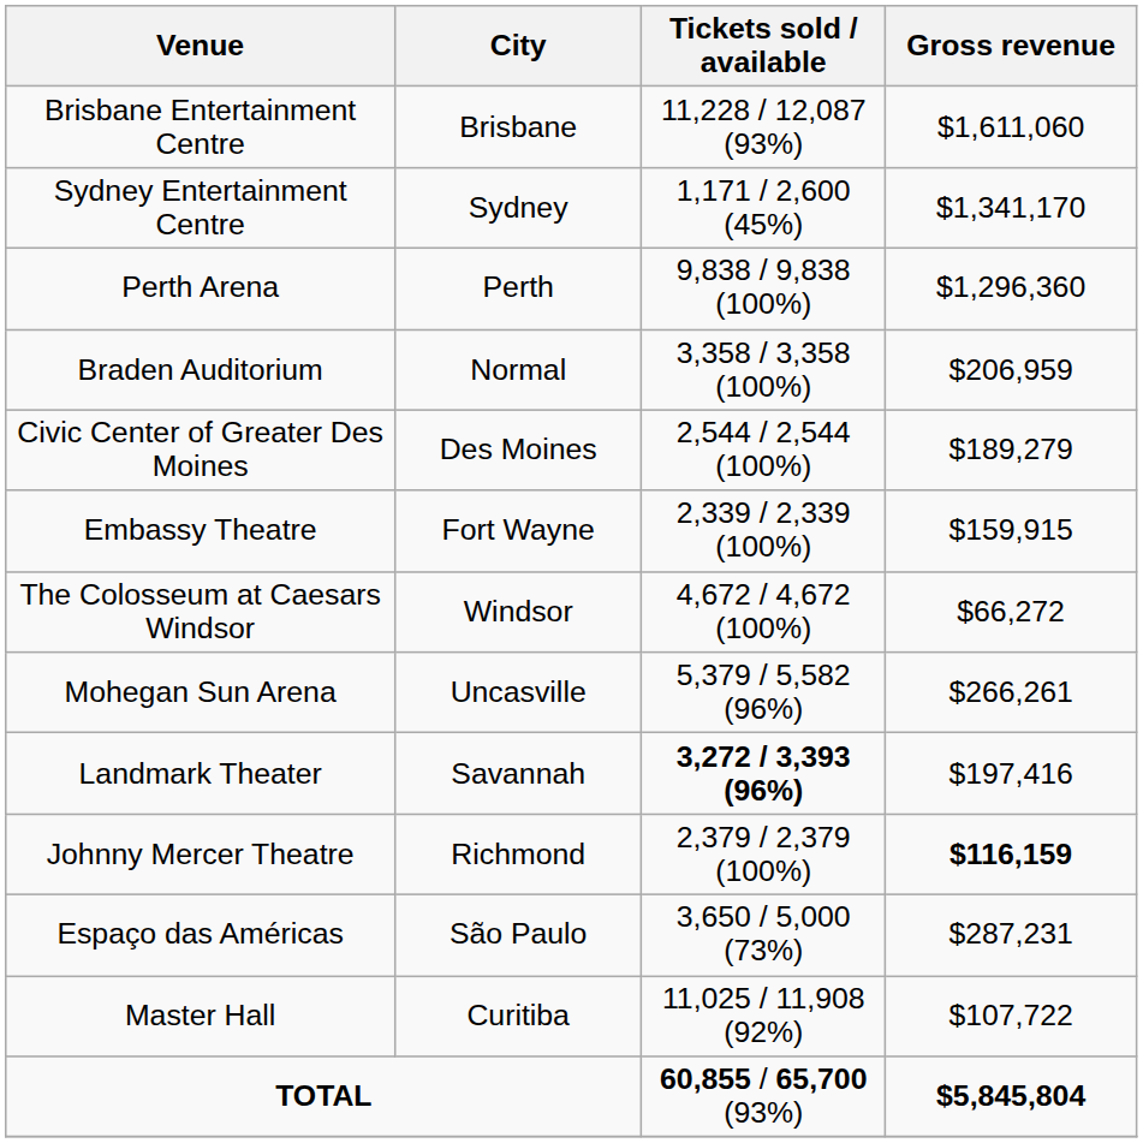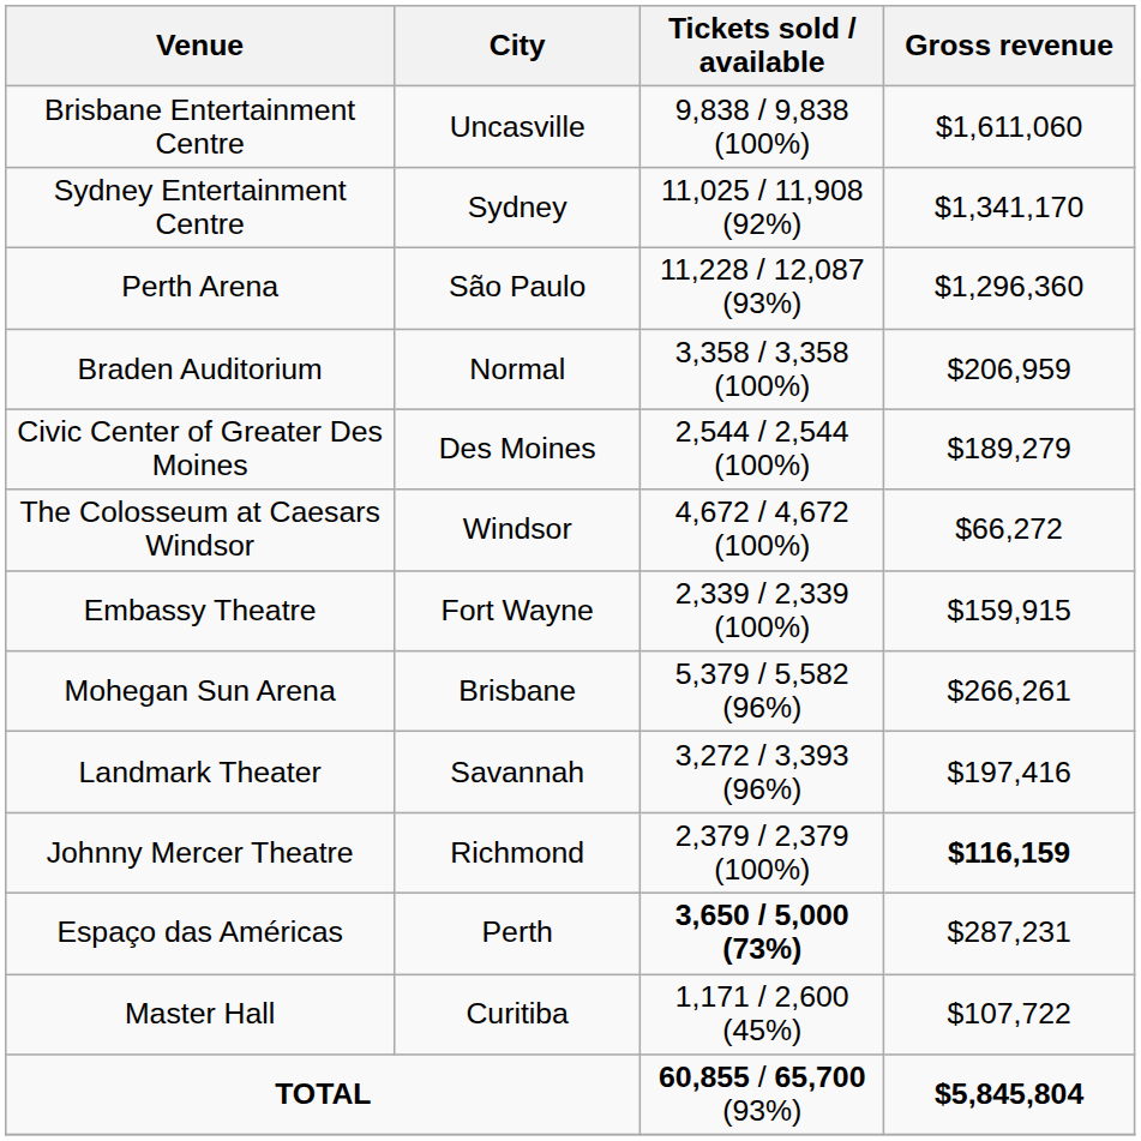 <table class="wikitable" style="text-align:center">
 <tr>
 <th style="width:250px;">Venue</th>
 <th style="width:150px;">City</th>
 <th style="width:150px;">Tickets sold / available</th>
 <th style="width:150px;">Gross revenue</th>
 </tr>
 <tr>
 <td>Brisbane Entertainment Centre</td>
-<td>Brisbane</td>
-<td>11,228 / 12,087 (93%)</td>
+<td>Uncasville</td>
+<td>9,838 / 9,838 (100%)</td>
 <td>$1,611,060</td>
 </tr>
 <tr>
 <td>Sydney Entertainment Centre</td>
 <td>Sydney</td>
-<td>1,171 / 2,600 (45%)</td>
+<td>11,025 / 11,908 (92%)</td>
 <td>$1,341,170</td>
 </tr>
 <tr>
 <td>Perth Arena</td>
-<td>Perth</td>
-<td>9,838 / 9,838 (100%)</td>
+<td>São Paulo</td>
+<td>11,228 / 12,087 (93%)</td>
 <td>$1,296,360</td>
 </tr>
 <tr>
 <td>Braden Auditorium</td>
 <td>Normal</td>
 <td>3,358 / 3,358 (100%)</td>
 <td>$206,959</td>
 </tr>
 <tr>
 <td>Civic Center of Greater Des Moines</td>
 <td>Des Moines</td>
 <td>2,544 / 2,544 (100%)</td>
 <td>$189,279</td>
 </tr>
 <tr>
+<td>The Colosseum at Caesars Windsor</td>
+<td>Windsor</td>
+<td>4,672 / 4,672 (100%)</td>
+<td>$66,272</td>
+</tr>
+<tr>
 <td>Embassy Theatre</td>
 <td>Fort Wayne</td>
 <td>2,339 / 2,339 (100%)</td>
 <td>$159,915</td>
 </tr>
 <tr>
-<td>The Colosseum at Caesars Windsor</td>
-<td>Windsor</td>
-<td>4,672 / 4,672 (100%)</td>
-<td>$66,272</td>
-</tr>
-<tr>
 <td>Mohegan Sun Arena</td>
-<td>Uncasville</td>
+<td>Brisbane</td>
 <td>5,379 / 5,582 (96%)</td>
 <td>$266,261</td>
 </tr>
 <tr>
 <td>Landmark Theater</td>
 <td>Savannah</td>
-<td><strong>3,272 / 3,393 (96%)</strong></td>
+<td>3,272 / 3,393 (96%)</td>
 <td>$197,416</td>
 </tr>
 <tr>
 <td>Johnny Mercer Theatre</td>
 <td>Richmond</td>
 <td>2,379 / 2,379 (100%)</td>
 <td><strong>$116,159</strong></td>
 </tr>
 <tr>
 <td>Espaço das Américas</td>
-<td>São Paulo</td>
-<td>3,650 / 5,000 (73%)</td>
+<td>Perth</td>
+<td><strong>3,650 / 5,000 (73%)</strong></td>
 <td>$287,231</td>
 </tr>
 <tr>
 <td>Master Hall</td>
 <td>Curitiba</td>
-<td>11,025 / 11,908 (92%)</td>
+<td>1,171 / 2,600 (45%)</td>
 <td>$107,722</td>
 </tr>
 <tr>
 <td colspan="2"><strong>TOTAL</strong></td>
 <td><strong>60,855</strong> / <strong>65,700</strong> (93%)</td>
 <td><strong>$5,845,804</strong></td>
 </tr>
 <tr>
 </tr>
 </table>
